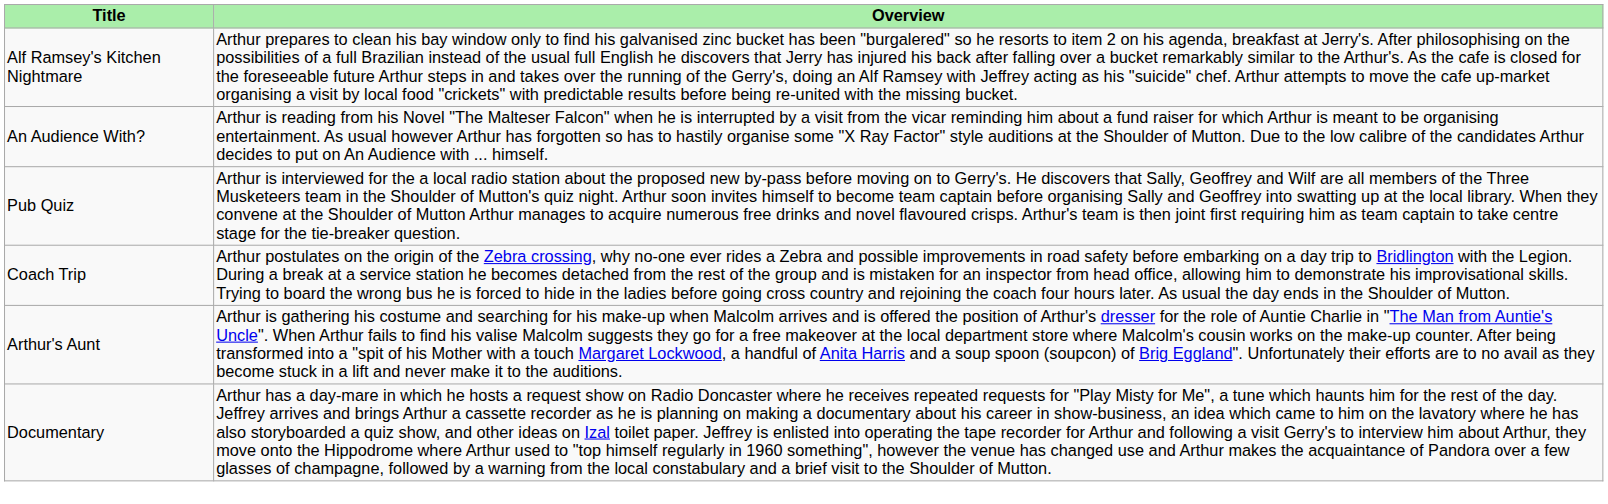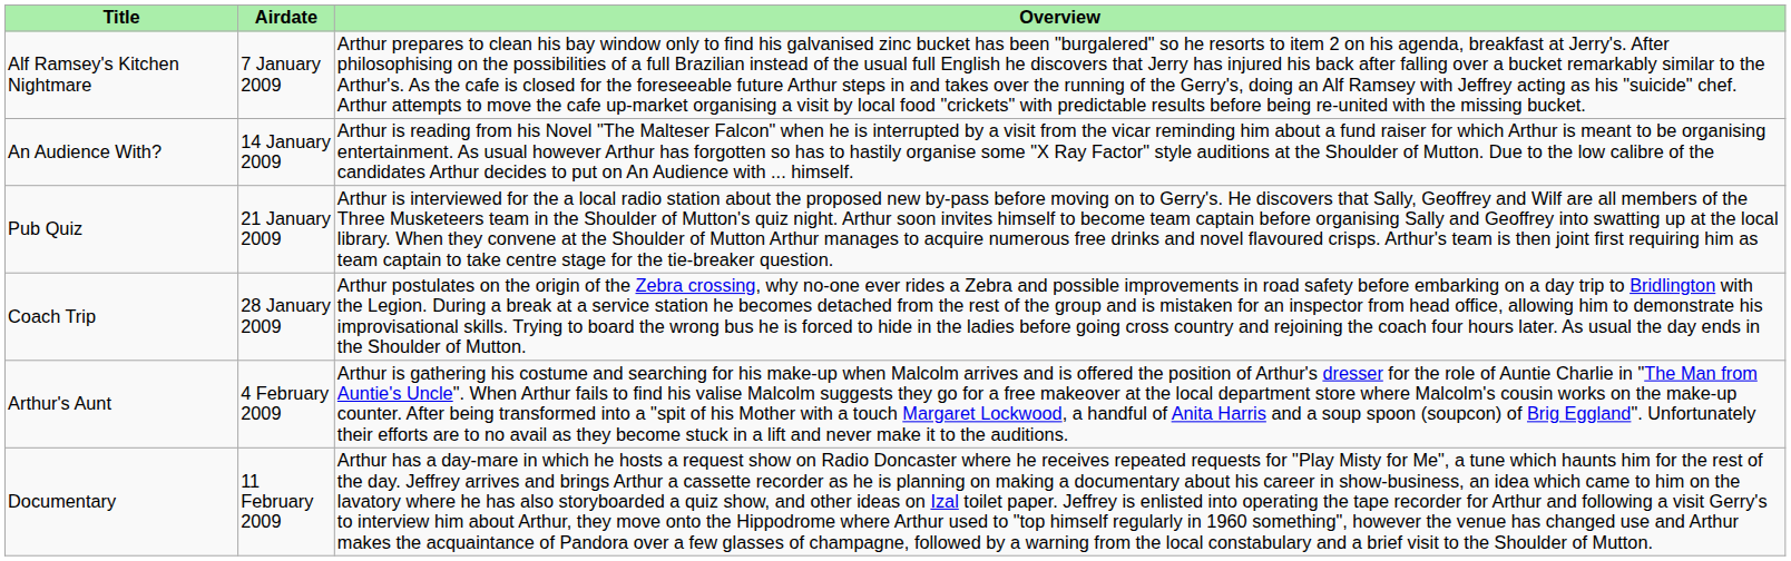 <table border="2" cellpadding="2" cellspacing="0" style="margin: 0 1em 0 0; background: #f9f9f9; border: 1px #aaa solid; border-collapse: collapse; font-size: 100%;">
 <tr style="background:#aaeeaa">
 <th width="200px">Title</th>
+<th width="80px">Airdate</th>
 <th>Overview</th>
 </tr>
 <tr>
 <td>Alf Ramsey's Kitchen Nightmare</td>
+<td>7 January 2009</td>
 <td>Arthur prepares to clean his bay window only to find his galvanised zinc bucket has been "burgalered" so he resorts to item 2 on his agenda, breakfast at Jerry's. After philosophising on the possibilities of a full Brazilian instead of the usual full English he discovers that Jerry has injured his back after falling over a bucket remarkably similar to the Arthur's. As the cafe is closed for the foreseeable future Arthur steps in and takes over the running of the Gerry's, doing an Alf Ramsey with Jeffrey acting as his "suicide" chef. Arthur attempts to move the cafe up-market organising a visit by local food "crickets" with predictable results before being re-united with the missing bucket.</td>
 </tr>
 <tr>
 <td>An Audience With?</td>
+<td>14 January 2009</td>
 <td>Arthur is reading from his Novel "The Malteser Falcon" when he is interrupted by a visit from the vicar reminding him about a fund raiser for which Arthur is meant to be organising entertainment. As usual however Arthur has forgotten so has to hastily organise some "X Ray Factor" style auditions at the Shoulder of Mutton. Due to the low calibre of the candidates Arthur decides to put on An Audience with ... himself.</td>
 </tr>
 <tr>
 <td>Pub Quiz</td>
+<td>21 January 2009</td>
 <td>Arthur is interviewed for the a local radio station about the proposed new by-pass before moving on to Gerry's. He discovers that Sally, Geoffrey and Wilf are all members of the Three Musketeers team in the Shoulder of Mutton's quiz night. Arthur soon invites himself to become team captain before organising Sally and Geoffrey into swatting up at the local library. When they convene at the Shoulder of Mutton Arthur manages to acquire numerous free drinks and novel flavoured crisps. Arthur's team is then joint first requiring him as team captain to take centre stage for the tie-breaker question.</td>
 </tr>
 <tr>
 <td>Coach Trip</td>
+<td>28 January 2009</td>
 <td>Arthur postulates on the origin of the <a href='#'>Zebra crossing</a>, why no-one ever rides a Zebra and possible improvements in road safety before embarking on a day trip to <a href='#'>Bridlington</a> with the Legion. During a break at a service station he becomes detached from the rest of the group and is mistaken for an inspector from head office, allowing him to demonstrate his improvisational skills. Trying to board the wrong bus he is forced to hide in the ladies before going cross country and rejoining the coach four hours later. As usual the day ends in the Shoulder of Mutton.</td>
 </tr>
 <tr>
 <td>Arthur's Aunt</td>
+<td>4 February 2009</td>
 <td>Arthur is gathering his costume and searching for his make-up when Malcolm arrives and is offered the position of Arthur's <a href='#'>dresser</a> for the role of Auntie Charlie in "<a href='#'>The Man from Auntie's Uncle</a>". When Arthur fails to find his valise Malcolm suggests they go for a free makeover at the local department store where Malcolm's cousin works on the make-up counter. After being transformed into a "spit of his Mother with a touch <a href='#'>Margaret Lockwood</a>, a handful of <a href='#'>Anita Harris</a> and a soup spoon (soupcon) of <a href='#'>Brig Eggland</a>". Unfortunately their efforts are to no avail as they become stuck in a lift and never make it to the auditions.</td>
 </tr>
 <tr>
 <td>Documentary</td>
+<td>11 February 2009</td>
 <td>Arthur has a day-mare in which he hosts a request show on Radio Doncaster where he receives repeated requests for "Play Misty for Me", a tune which haunts him for the rest of the day. Jeffrey arrives and brings Arthur a cassette recorder as he is planning on making a documentary about his career in show-business, an idea which came to him on the lavatory where he has also storyboarded a quiz show, and other ideas on <a href='#'>Izal</a> toilet paper. Jeffrey is enlisted into operating the tape recorder for Arthur and following a visit Gerry's to interview him about Arthur, they move onto the Hippodrome where Arthur used to "top himself regularly in 1960 something", however the venue has changed use and Arthur makes the acquaintance of Pandora over a few glasses of champagne, followed by a warning from the local constabulary and a brief visit to the Shoulder of Mutton.</td>
 </tr>
 </table>
